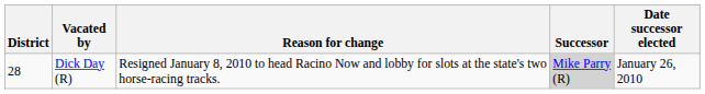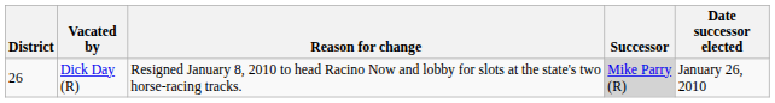 <table class="wikitable sortable">
 <tr style="vertical-align:bottom;">
 <th>District</th>
 <th>Vacated by</th>
 <th>Reason for change</th>
 <th>Successor</th>
 <th>Date successor<br>elected</th>
 </tr>
 <tr>
-<td>28</td>
+<td>26</td>
 <td nowrap ><a href='#'>Dick Day</a><br>(R)</td>
 <td>Resigned January 8, 2010 to head Racino Now and lobby for slots at the state's two horse-racing tracks.</td>
 <td nowrap  style="background: lightgrey;"><a href='#'>Mike Parry</a><br>(R)</td>
 <td>January 26, 2010</td>
 </tr>
 </table>
